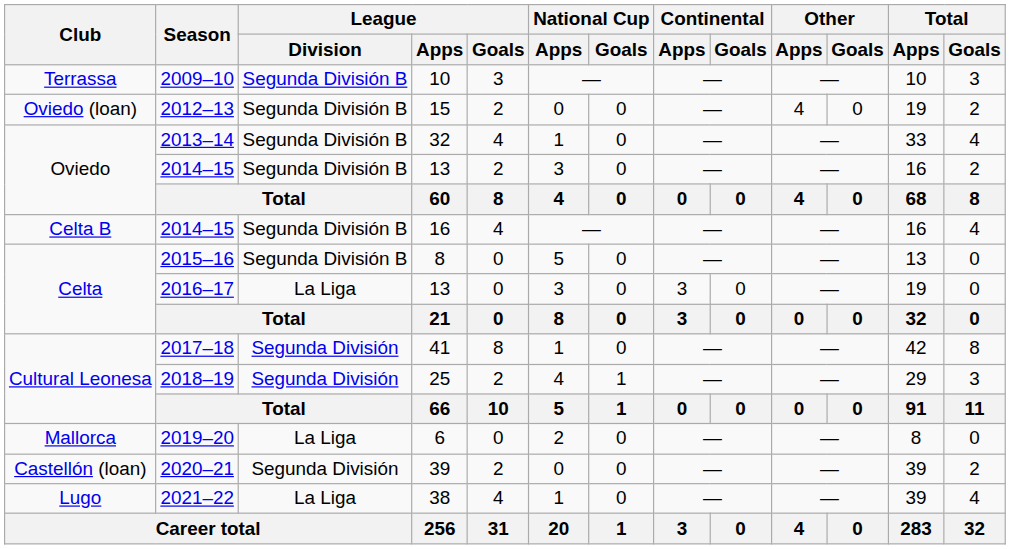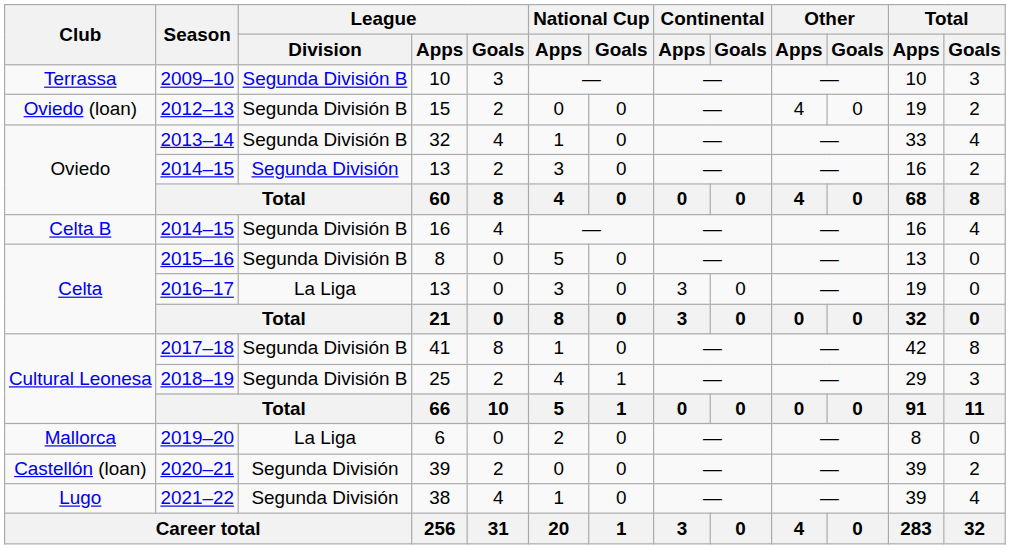 <table class="wikitable" style="text-align:center">
 <tr>
 <th rowspan="2">Club</th>
 <th rowspan="2">Season</th>
 <th colspan="3">League</th>
 <th colspan="2">National Cup</th>
 <th colspan="2">Continental</th>
 <th colspan="2">Other</th>
 <th colspan="2">Total</th>
 </tr>
 <tr>
 <th>Division</th>
 <th>Apps</th>
 <th>Goals</th>
 <th>Apps</th>
 <th>Goals</th>
 <th>Apps</th>
 <th>Goals</th>
 <th>Apps</th>
 <th>Goals</th>
 <th>Apps</th>
 <th>Goals</th>
 </tr>
 <tr>
 <td><a href='#'>Terrassa</a></td>
 <td><a href='#'>2009–10</a></td>
 <td><a href='#'>Segunda División B</a></td>
 <td>10</td>
 <td>3</td>
 <td colspan="2">—</td>
 <td colspan="2">—</td>
 <td colspan="2">—</td>
 <td>10</td>
 <td>3</td>
 </tr>
 <tr>
 <td><a href='#'>Oviedo</a> (loan)</td>
 <td><a href='#'>2012–13</a></td>
 <td>Segunda División B</td>
 <td>15</td>
 <td>2</td>
 <td>0</td>
 <td>0</td>
 <td colspan="2">—</td>
 <td>4</td>
 <td>0</td>
 <td>19</td>
 <td>2</td>
 </tr>
 <tr>
 <td rowspan="3">Oviedo</td>
 <td><a href='#'>2013–14</a></td>
 <td>Segunda División B</td>
 <td>32</td>
 <td>4</td>
 <td>1</td>
 <td>0</td>
 <td colspan="2">—</td>
 <td colspan="2">—</td>
 <td>33</td>
 <td>4</td>
 </tr>
 <tr>
 <td><a href='#'>2014–15</a></td>
-<td>Segunda División B</td>
+<td><a href='#'>Segunda División</a></td>
 <td>13</td>
 <td>2</td>
 <td>3</td>
 <td>0</td>
 <td colspan="2">—</td>
 <td colspan="2">—</td>
 <td>16</td>
 <td>2</td>
 </tr>
 <tr>
 <th colspan="2">Total</th>
 <th>60</th>
 <th>8</th>
 <th>4</th>
 <th>0</th>
 <th>0</th>
 <th>0</th>
 <th>4</th>
 <th>0</th>
 <th>68</th>
 <th>8</th>
 </tr>
 <tr>
 <td><a href='#'>Celta B</a></td>
 <td><a href='#'>2014–15</a></td>
 <td>Segunda División B</td>
 <td>16</td>
 <td>4</td>
 <td colspan="2">—</td>
 <td colspan="2">—</td>
 <td colspan="2">—</td>
 <td>16</td>
 <td>4</td>
 </tr>
 <tr>
 <td rowspan="3"><a href='#'>Celta</a></td>
 <td><a href='#'>2015–16</a></td>
 <td>Segunda División B</td>
 <td>8</td>
 <td>0</td>
 <td>5</td>
 <td>0</td>
 <td colspan="2">—</td>
 <td colspan="2">—</td>
 <td>13</td>
 <td>0</td>
 </tr>
 <tr>
 <td><a href='#'>2016–17</a></td>
 <td>La Liga</td>
 <td>13</td>
 <td>0</td>
 <td>3</td>
 <td>0</td>
 <td>3</td>
 <td>0</td>
 <td colspan="2">—</td>
 <td>19</td>
 <td>0</td>
 </tr>
 <tr>
 <th colspan="2">Total</th>
 <th>21</th>
 <th>0</th>
 <th>8</th>
 <th>0</th>
 <th>3</th>
 <th>0</th>
 <th>0</th>
 <th>0</th>
 <th>32</th>
 <th>0</th>
 </tr>
 <tr>
 <td rowspan="3"><a href='#'>Cultural Leonesa</a></td>
 <td><a href='#'>2017–18</a></td>
-<td><a href='#'>Segunda División</a></td>
+<td>Segunda División B</td>
 <td>41</td>
 <td>8</td>
 <td>1</td>
 <td>0</td>
 <td colspan="2">—</td>
 <td colspan="2">—</td>
 <td>42</td>
 <td>8</td>
 </tr>
 <tr>
 <td><a href='#'>2018–19</a></td>
-<td><a href='#'>Segunda División</a></td>
+<td>Segunda División B</td>
 <td>25</td>
 <td>2</td>
 <td>4</td>
 <td>1</td>
 <td colspan="2">—</td>
 <td colspan="2">—</td>
 <td>29</td>
 <td>3</td>
 </tr>
 <tr>
 <th colspan="2">Total</th>
 <th>66</th>
 <th>10</th>
 <th>5</th>
 <th>1</th>
 <th>0</th>
 <th>0</th>
 <th>0</th>
 <th>0</th>
 <th>91</th>
 <th>11</th>
 </tr>
 <tr>
 <td><a href='#'>Mallorca</a></td>
 <td><a href='#'>2019–20</a></td>
 <td>La Liga</td>
 <td>6</td>
 <td>0</td>
 <td>2</td>
 <td>0</td>
 <td colspan="2">—</td>
 <td colspan="2">—</td>
 <td>8</td>
 <td>0</td>
 </tr>
 <tr>
 <td><a href='#'>Castellón</a> (loan)</td>
 <td><a href='#'>2020–21</a></td>
 <td>Segunda División</td>
 <td>39</td>
 <td>2</td>
 <td>0</td>
 <td>0</td>
 <td colspan="2">—</td>
 <td colspan="2">—</td>
 <td>39</td>
 <td>2</td>
 </tr>
 <tr>
 <td><a href='#'>Lugo</a></td>
 <td><a href='#'>2021–22</a></td>
-<td>La Liga</td>
+<td>Segunda División</td>
 <td>38</td>
 <td>4</td>
 <td>1</td>
 <td>0</td>
 <td colspan="2">—</td>
 <td colspan="2">—</td>
 <td>39</td>
 <td>4</td>
 </tr>
 <tr>
 <th colspan="3">Career total</th>
 <th>256</th>
 <th>31</th>
 <th>20</th>
 <th>1</th>
 <th>3</th>
 <th>0</th>
 <th>4</th>
 <th>0</th>
 <th>283</th>
 <th>32</th>
 </tr>
 </table>
